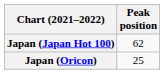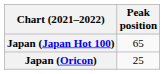 <table class="wikitable plainrowheaders" style="text-align:center">
 <tr>
 <th scope="col">Chart (2021–2022)</th>
 <th scope="col">Peak<br>position</th>
 </tr>
 <tr>
 <th scope="row">Japan (<a href='#'>Japan Hot 100</a>)</th>
-<td>62</td>
+<td>65</td>
 </tr>
 <tr>
 <th scope="row">Japan (<a href='#'>Oricon</a>)</th>
 <td>25</td>
 </tr>
 </table>
